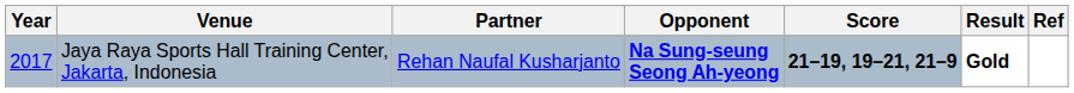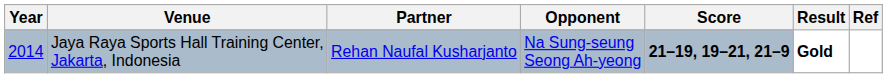 <table class="sortable wikitable" style="font-size: 90%;">
 <tr>
 <th>Year</th>
 <th>Venue</th>
 <th>Partner</th>
 <th>Opponent</th>
 <th>Score</th>
 <th>Result</th>
 <th>Ref</th>
 </tr>
 <tr style="background:#AABBCC">
-<td align="center"><a href='#'>2017</a></td>
+<td align="center"><a href='#'>2014</a></td>
 <td align="left">Jaya Raya Sports Hall Training Center,<br><a href='#'>Jakarta</a>, Indonesia</td>
 <td align="left"> <a href='#'>Rehan Naufal Kusharjanto</a></td>
-<td align="left"><strong> <a href='#'>Na Sung-seung</a><br> <a href='#'>Seong Ah-yeong</a></strong></td>
+<td align="left"> <a href='#'>Na Sung-seung</a><br> <a href='#'>Seong Ah-yeong</a></td>
 <td align="left"><strong>21–19, 19–21, 21–9</strong></td>
 <td style="text-align:left; background:white"> <strong>Gold</strong></td>
 <td style="text-align:center; background:white"></td>
 </tr>
 </table>
